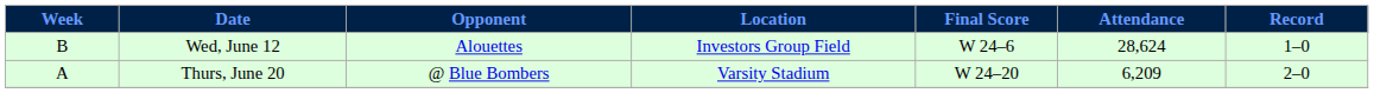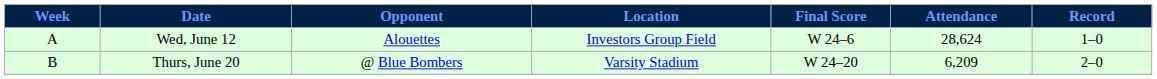 <table class="wikitable sortable">
 <tr>
 <th style="background:#002147;color:#6699FF;" width="4%">Week</th>
 <th style="background:#002147;color:#6699FF;" width="8%">Date</th>
 <th style="background:#002147;color:#6699FF;" width="10%">Opponent</th>
 <th style="background:#002147;color:#6699FF;" width="10%">Location</th>
 <th style="background:#002147;color:#6699FF;" width="5%">Final Score</th>
 <th style="background:#002147;color:#6699FF;" width="5%">Attendance</th>
 <th style="background:#002147;color:#6699FF;" width="5%">Record</th>
 </tr>
 <tr align="center" bgcolor="#ddffdd">
-<td>B</td>
+<td>A</td>
 <td>Wed, June 12</td>
 <td><a href='#'>Alouettes</a></td>
 <td><a href='#'>Investors Group Field</a></td>
 <td>W 24–6</td>
 <td>28,624</td>
 <td>1–0</td>
 </tr>
 <tr align="center" bgcolor="#ddffdd">
-<td>A</td>
+<td>B</td>
 <td>Thurs, June 20</td>
 <td>@ <a href='#'>Blue Bombers</a></td>
 <td><a href='#'>Varsity Stadium</a></td>
 <td>W 24–20</td>
 <td>6,209</td>
 <td>2–0</td>
 </tr>
 <tr>
 </tr>
 </table>
